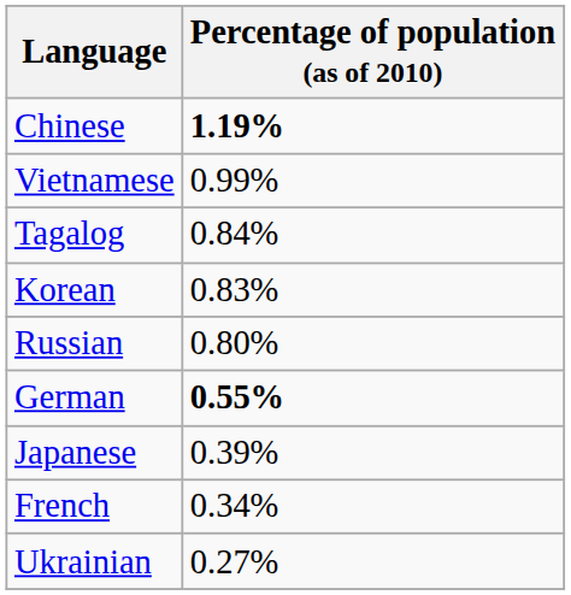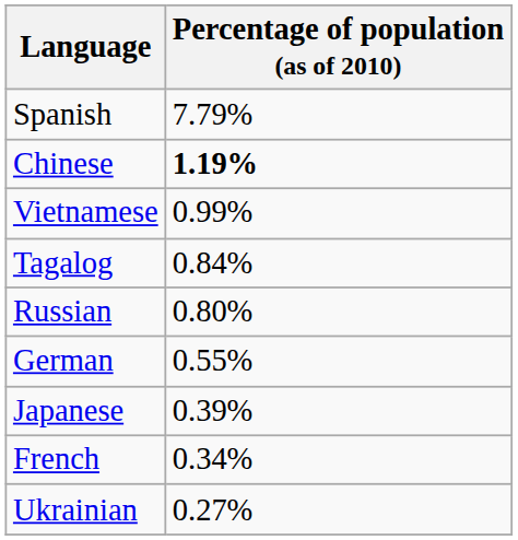 <table class="wikitable sortable" style="margin-left:1em; float:center">
 <tr>
 <th>Language</th>
 <th>Percentage of population<br><small>(as of 2010)</small></th>
+</tr>
+<tr>
+<td>Spanish</td>
+<td>7.79%</td>
 </tr>
 <tr>
 <td><a href='#'>Chinese</a></td>
 <td><strong>1.19%</strong></td>
 </tr>
 <tr>
 <td><a href='#'>Vietnamese</a></td>
 <td>0.99%</td>
 </tr>
 <tr>
 <td><a href='#'>Tagalog</a></td>
 <td>0.84%</td>
 </tr>
 <tr>
-<td><a href='#'>Korean</a></td>
-<td>0.83%</td>
-</tr>
-<tr>
 <td><a href='#'>Russian</a></td>
 <td>0.80%</td>
 </tr>
 <tr>
 <td><a href='#'>German</a></td>
-<td><strong>0.55%</strong></td>
+<td>0.55%</td>
 </tr>
 <tr>
 <td><a href='#'>Japanese</a></td>
 <td>0.39%</td>
 </tr>
 <tr>
 <td><a href='#'>French</a></td>
 <td>0.34%</td>
 </tr>
 <tr>
 <td><a href='#'>Ukrainian</a></td>
 <td>0.27%</td>
 </tr>
 </table>
